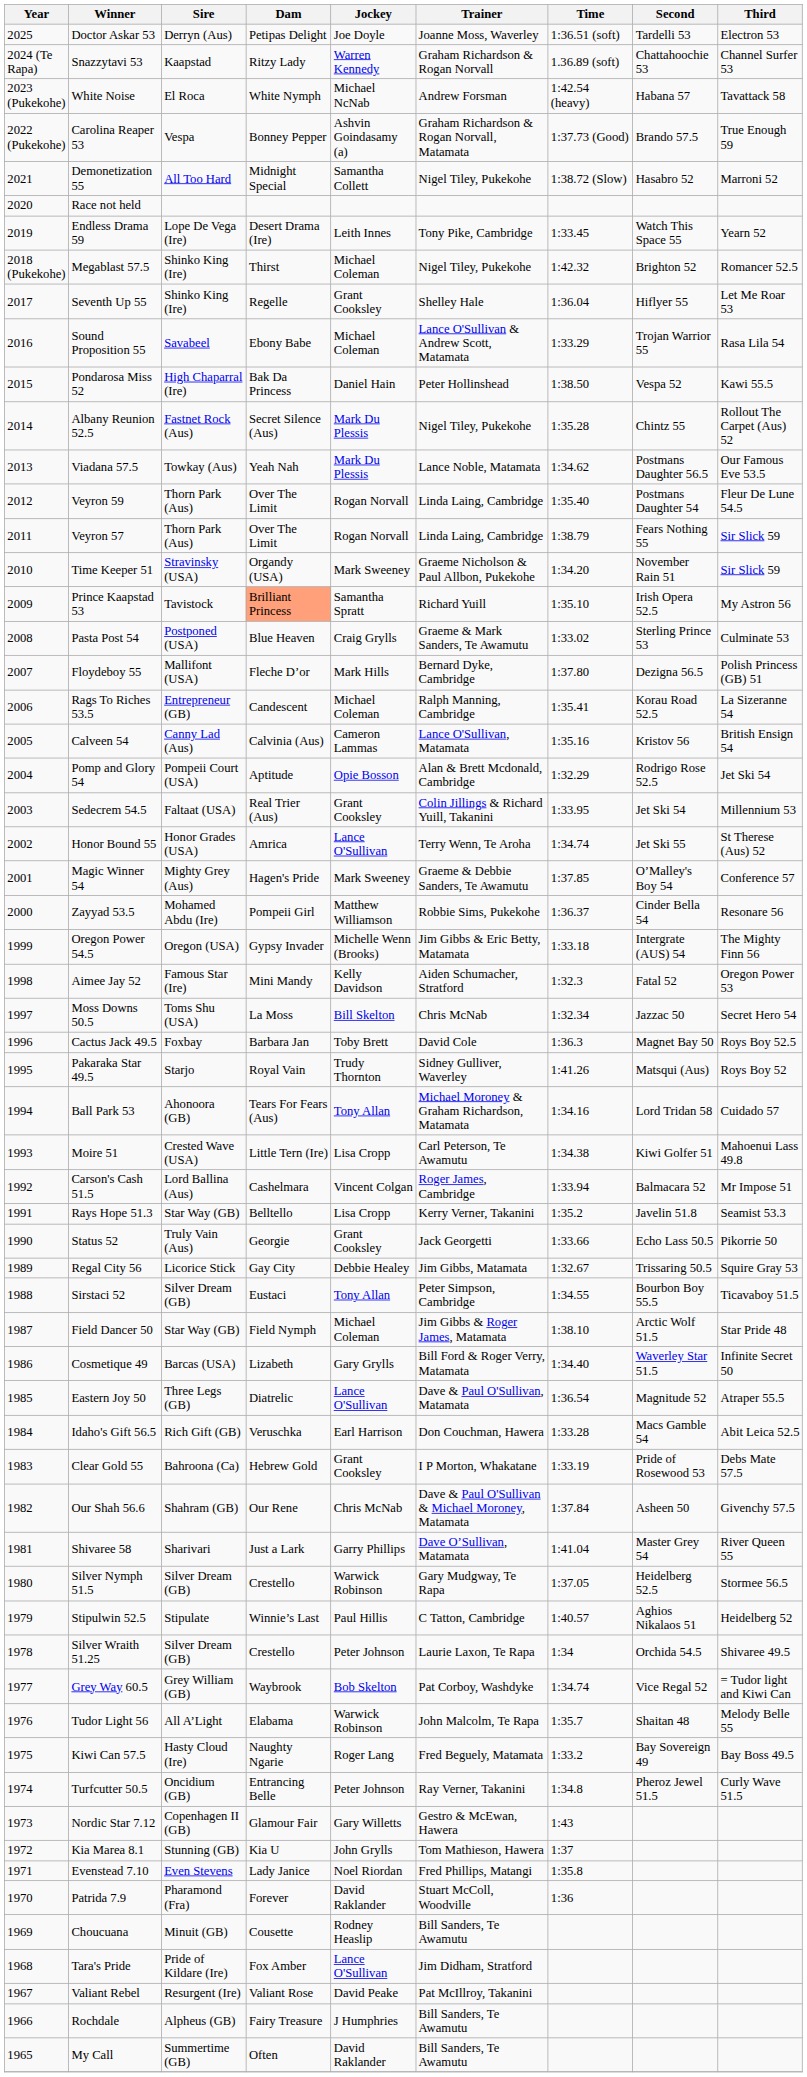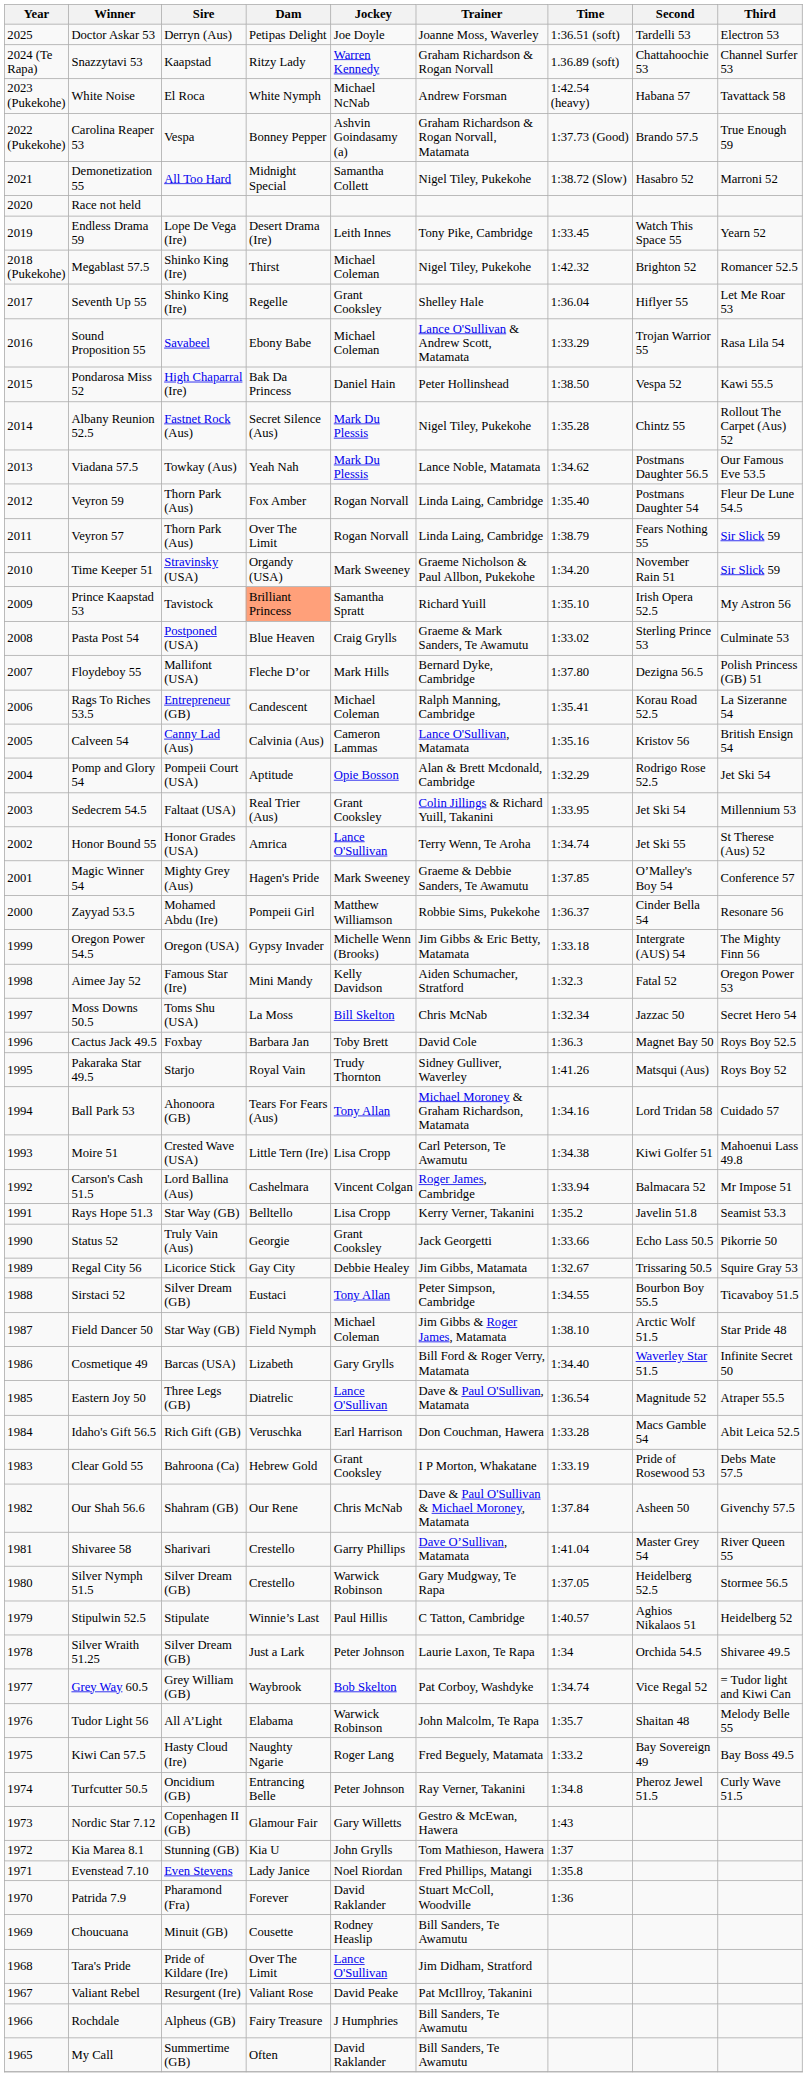 <table class = "wikitable sortable" | border="1" cellpadding="0" style="border-collapse:collapse; style="font-size:90%">
 <tr>
 <th width="70px">Year<br></th>
 <th width="110px">Winner<br></th>
 <th width="100px">Sire <br></th>
 <th width="100px">Dam<br></th>
 <th width="100px">Jockey<br></th>
 <th width="160px">Trainer<br></th>
 <th width="100px">Time<br></th>
 <th width="100px">Second<br></th>
 <th width="100px">Third <br></th>
 </tr>
 <tr>
 <td>2025</td>
 <td>Doctor Askar 53</td>
 <td>Derryn (Aus)</td>
 <td>Petipas Delight</td>
 <td>Joe Doyle</td>
 <td>Joanne Moss, Waverley</td>
 <td>1:36.51 (soft)</td>
 <td>Tardelli 53</td>
 <td>Electron 53</td>
 </tr>
 <tr>
 <td>2024 (Te Rapa)</td>
 <td>Snazzytavi 53</td>
 <td>Kaapstad</td>
 <td>Ritzy Lady</td>
 <td><a href='#'>Warren Kennedy</a></td>
 <td>Graham Richardson & Rogan Norvall</td>
 <td>1.36.89 (soft)</td>
 <td>Chattahoochie 53</td>
 <td>Channel Surfer 53</td>
 </tr>
 <tr>
 <td>2023 (Pukekohe) </td>
 <td>White Noise</td>
 <td>El Roca</td>
 <td>White Nymph</td>
 <td>Michael NcNab</td>
 <td>Andrew Forsman</td>
 <td>1:42.54 (heavy)</td>
 <td>Habana 57</td>
 <td>Tavattack 58</td>
 </tr>
 <tr>
 <td>2022 (Pukekohe)</td>
 <td>Carolina Reaper 53</td>
 <td>Vespa</td>
 <td>Bonney Pepper</td>
 <td>Ashvin Goindasamy (a)</td>
 <td>Graham Richardson & Rogan Norvall, Matamata</td>
 <td>1:37.73 (Good)</td>
 <td>Brando 57.5</td>
 <td>True Enough 59</td>
 </tr>
 <tr>
 <td>2021</td>
 <td>Demonetization 55</td>
 <td><a href='#'>All Too Hard</a></td>
 <td>Midnight Special</td>
 <td>Samantha Collett</td>
 <td>Nigel Tiley, Pukekohe</td>
 <td>1:38.72 (Slow)</td>
 <td>Hasabro 52</td>
 <td>Marroni 52</td>
 </tr>
 <tr>
 <td>2020</td>
 <td>Race not held</td>
 <td></td>
 <td></td>
 <td></td>
 <td></td>
 <td></td>
 <td></td>
 <td></td>
 </tr>
 <tr>
 <td>2019</td>
 <td>Endless Drama 59</td>
 <td>Lope De Vega (Ire)</td>
 <td>Desert Drama (Ire)</td>
 <td>Leith Innes</td>
 <td>Tony Pike, Cambridge</td>
 <td>1:33.45</td>
 <td>Watch This Space 55</td>
 <td>Yearn 52</td>
 </tr>
 <tr>
 <td>2018 (Pukekohe)</td>
 <td>Megablast 57.5</td>
 <td>Shinko King (Ire)</td>
 <td>Thirst</td>
 <td>Michael Coleman</td>
 <td>Nigel Tiley, Pukekohe</td>
 <td>1:42.32</td>
 <td>Brighton 52</td>
 <td>Romancer 52.5</td>
 </tr>
 <tr>
 <td>2017</td>
 <td>Seventh Up 55</td>
 <td>Shinko King (Ire)</td>
 <td>Regelle</td>
 <td>Grant Cooksley</td>
 <td>Shelley Hale</td>
 <td>1:36.04</td>
 <td>Hiflyer 55</td>
 <td>Let Me Roar 53</td>
 </tr>
 <tr>
 <td>2016</td>
 <td>Sound Proposition 55</td>
 <td><a href='#'>Savabeel</a></td>
 <td>Ebony Babe</td>
 <td>Michael Coleman</td>
 <td><a href='#'>Lance O'Sullivan</a> & Andrew Scott, Matamata</td>
 <td>1:33.29</td>
 <td>Trojan Warrior 55</td>
 <td>Rasa Lila 54</td>
 </tr>
 <tr>
 <td>2015</td>
 <td>Pondarosa Miss 52</td>
 <td><a href='#'>High Chaparral</a> (Ire)</td>
 <td>Bak Da Princess</td>
 <td>Daniel Hain</td>
 <td>Peter Hollinshead</td>
 <td>1:38.50</td>
 <td>Vespa 52</td>
 <td>Kawi 55.5</td>
 </tr>
 <tr>
 <td>2014</td>
 <td>Albany Reunion 52.5</td>
 <td><a href='#'>Fastnet Rock</a> (Aus)</td>
 <td>Secret Silence (Aus)</td>
 <td><a href='#'>Mark Du Plessis</a></td>
 <td>Nigel Tiley, Pukekohe</td>
 <td>1:35.28</td>
 <td>Chintz 55</td>
 <td>Rollout The Carpet (Aus) 52</td>
 </tr>
 <tr>
 <td>2013</td>
 <td>Viadana 57.5</td>
 <td>Towkay (Aus)</td>
 <td>Yeah Nah</td>
 <td><a href='#'>Mark Du Plessis</a></td>
 <td>Lance Noble, Matamata</td>
 <td>1:34.62</td>
 <td>Postmans Daughter 56.5</td>
 <td>Our Famous Eve 53.5</td>
 </tr>
 <tr>
 <td>2012</td>
 <td>Veyron 59</td>
 <td>Thorn Park (Aus)</td>
-<td>Over The Limit</td>
+<td>Fox Amber</td>
 <td>Rogan Norvall</td>
 <td>Linda Laing, Cambridge</td>
 <td>1:35.40</td>
 <td>Postmans Daughter 54</td>
 <td>Fleur De Lune 54.5</td>
 </tr>
 <tr>
 <td>2011</td>
 <td>Veyron 57</td>
 <td>Thorn Park (Aus)</td>
 <td>Over The Limit</td>
 <td>Rogan Norvall</td>
 <td>Linda Laing, Cambridge</td>
 <td>1:38.79</td>
 <td>Fears Nothing 55</td>
 <td><a href='#'>Sir Slick</a> 59</td>
 </tr>
 <tr>
 <td>2010</td>
 <td>Time Keeper 51</td>
 <td><a href='#'>Stravinsky</a> (USA)</td>
 <td>Organdy (USA)</td>
 <td>Mark Sweeney</td>
 <td>Graeme Nicholson & Paul Allbon, Pukekohe</td>
 <td>1:34.20</td>
 <td>November Rain 51</td>
 <td><a href='#'>Sir Slick</a> 59</td>
 </tr>
 <tr>
 <td>2009</td>
 <td>Prince Kaapstad 53</td>
 <td>Tavistock</td>
 <td style="background: lightsalmon;">Brilliant Princess</td>
 <td>Samantha Spratt</td>
 <td>Richard Yuill</td>
 <td>1:35.10</td>
 <td>Irish Opera 52.5</td>
 <td>My Astron 56</td>
 </tr>
 <tr>
 <td>2008</td>
 <td>Pasta Post 54</td>
 <td><a href='#'>Postponed</a> (USA)</td>
 <td>Blue Heaven</td>
 <td>Craig Grylls</td>
 <td>Graeme & Mark Sanders, Te Awamutu</td>
 <td>1:33.02</td>
 <td>Sterling Prince 53</td>
 <td>Culminate 53</td>
 </tr>
 <tr>
 <td>2007</td>
 <td>Floydeboy 55</td>
 <td>Mallifont (USA)</td>
 <td>Fleche D’or</td>
 <td>Mark Hills</td>
 <td>Bernard Dyke, Cambridge</td>
 <td>1:37.80</td>
 <td>Dezigna 56.5</td>
 <td>Polish Princess (GB) 51</td>
 </tr>
 <tr>
 <td>2006</td>
 <td>Rags To Riches 53.5</td>
 <td><a href='#'>Entrepreneur</a> (GB)</td>
 <td>Candescent</td>
 <td>Michael Coleman</td>
 <td>Ralph Manning, Cambridge</td>
 <td>1:35.41</td>
 <td>Korau Road 52.5</td>
 <td>La Sizeranne 54</td>
 </tr>
 <tr>
 <td>2005</td>
 <td>Calveen 54</td>
 <td><a href='#'>Canny Lad</a> (Aus)</td>
 <td>Calvinia (Aus)</td>
 <td>Cameron Lammas</td>
 <td><a href='#'>Lance O'Sullivan</a>, Matamata</td>
 <td>1:35.16</td>
 <td>Kristov 56</td>
 <td>British Ensign 54</td>
 </tr>
 <tr>
 <td>2004</td>
 <td>Pomp and Glory 54</td>
 <td>Pompeii Court (USA)</td>
 <td>Aptitude</td>
 <td><a href='#'>Opie Bosson</a></td>
 <td>Alan & Brett Mcdonald, Cambridge</td>
 <td>1:32.29</td>
 <td>Rodrigo Rose 52.5</td>
 <td>Jet Ski 54</td>
 </tr>
 <tr>
 <td>2003</td>
 <td>Sedecrem 54.5</td>
 <td>Faltaat (USA)</td>
 <td>Real Trier (Aus)</td>
 <td>Grant Cooksley</td>
 <td><a href='#'>Colin Jillings</a> & Richard Yuill, Takanini</td>
 <td>1:33.95</td>
 <td>Jet Ski 54</td>
 <td>Millennium 53</td>
 </tr>
 <tr>
 <td>2002</td>
 <td>Honor Bound 55</td>
 <td>Honor Grades (USA)</td>
 <td>Amrica</td>
 <td><a href='#'>Lance O'Sullivan</a></td>
 <td>Terry Wenn, Te Aroha</td>
 <td>1:34.74</td>
 <td>Jet Ski 55</td>
 <td>St Therese (Aus) 52</td>
 </tr>
 <tr>
 <td>2001</td>
 <td>Magic Winner 54</td>
 <td>Mighty Grey (Aus)</td>
 <td>Hagen's Pride</td>
 <td>Mark Sweeney</td>
 <td>Graeme & Debbie Sanders, Te Awamutu</td>
 <td>1:37.85</td>
 <td>O’Malley's Boy 54</td>
 <td>Conference 57</td>
 </tr>
 <tr>
 <td>2000</td>
 <td>Zayyad 53.5</td>
 <td>Mohamed Abdu (Ire)</td>
 <td>Pompeii Girl</td>
 <td>Matthew Williamson</td>
 <td>Robbie Sims, Pukekohe</td>
 <td>1:36.37</td>
 <td>Cinder Bella 54</td>
 <td>Resonare 56</td>
 </tr>
 <tr>
 <td>1999</td>
 <td>Oregon Power 54.5</td>
 <td>Oregon (USA)</td>
 <td>Gypsy Invader</td>
 <td>Michelle Wenn (Brooks)</td>
 <td>Jim Gibbs & Eric Betty, Matamata</td>
 <td>1:33.18</td>
 <td>Intergrate (AUS) 54</td>
 <td>The Mighty Finn 56</td>
 </tr>
 <tr>
 <td>1998</td>
 <td>Aimee Jay 52</td>
 <td>Famous Star (Ire)</td>
 <td>Mini Mandy</td>
 <td>Kelly Davidson</td>
 <td>Aiden Schumacher, Stratford</td>
 <td>1:32.3</td>
 <td>Fatal 52</td>
 <td>Oregon Power 53</td>
 </tr>
 <tr>
 <td>1997</td>
 <td>Moss Downs 50.5</td>
 <td>Toms Shu (USA)</td>
 <td>La Moss</td>
 <td><a href='#'>Bill Skelton</a></td>
 <td>Chris McNab</td>
 <td>1:32.34</td>
 <td>Jazzac 50</td>
 <td>Secret Hero 54</td>
 </tr>
 <tr>
 <td>1996</td>
 <td>Cactus Jack 49.5</td>
 <td>Foxbay</td>
 <td>Barbara Jan</td>
 <td>Toby Brett</td>
 <td>David Cole</td>
 <td>1:36.3</td>
 <td>Magnet Bay 50</td>
 <td>Roys Boy 52.5</td>
 </tr>
 <tr>
 <td>1995</td>
 <td>Pakaraka Star 49.5</td>
 <td>Starjo</td>
 <td>Royal Vain</td>
 <td>Trudy Thornton</td>
 <td>Sidney Gulliver, Waverley</td>
 <td>1:41.26</td>
 <td>Matsqui (Aus)</td>
 <td>Roys Boy 52</td>
 </tr>
 <tr>
 <td>1994</td>
 <td>Ball Park 53</td>
 <td>Ahonoora (GB)</td>
 <td>Tears For Fears (Aus)</td>
 <td><a href='#'>Tony Allan</a></td>
 <td><a href='#'>Michael Moroney</a> & Graham Richardson, Matamata</td>
 <td>1:34.16</td>
 <td>Lord Tridan 58</td>
 <td>Cuidado 57</td>
 </tr>
 <tr>
 <td>1993</td>
 <td>Moire 51</td>
 <td>Crested Wave (USA)</td>
 <td>Little Tern (Ire)</td>
 <td>Lisa Cropp</td>
 <td>Carl Peterson, Te Awamutu</td>
 <td>1:34.38</td>
 <td>Kiwi Golfer 51</td>
 <td>Mahoenui Lass 49.8</td>
 </tr>
 <tr>
 <td>1992</td>
 <td>Carson's Cash 51.5</td>
 <td>Lord Ballina (Aus)</td>
 <td>Cashelmara</td>
 <td>Vincent Colgan</td>
 <td><a href='#'>Roger James</a>, Cambridge</td>
 <td>1:33.94</td>
 <td>Balmacara 52</td>
 <td>Mr Impose 51</td>
 </tr>
 <tr>
 <td>1991</td>
 <td>Rays Hope 51.3</td>
 <td>Star Way (GB)</td>
 <td>Belltello</td>
 <td>Lisa Cropp</td>
 <td>Kerry Verner, Takanini</td>
 <td>1:35.2</td>
 <td>Javelin 51.8</td>
 <td>Seamist 53.3</td>
 </tr>
 <tr>
 <td>1990</td>
 <td>Status 52</td>
 <td>Truly Vain (Aus)</td>
 <td>Georgie</td>
 <td>Grant Cooksley</td>
 <td>Jack Georgetti</td>
 <td>1:33.66</td>
 <td>Echo Lass 50.5</td>
 <td>Pikorrie 50</td>
 </tr>
 <tr>
 <td>1989</td>
 <td>Regal City 56</td>
 <td>Licorice Stick</td>
 <td>Gay City</td>
 <td>Debbie Healey</td>
 <td>Jim Gibbs, Matamata</td>
 <td>1:32.67</td>
 <td>Trissaring 50.5</td>
 <td>Squire Gray 53</td>
 </tr>
 <tr>
 <td>1988</td>
 <td>Sirstaci 52</td>
 <td>Silver Dream (GB)</td>
 <td>Eustaci</td>
 <td><a href='#'>Tony Allan</a></td>
 <td>Peter Simpson, Cambridge</td>
 <td>1:34.55</td>
 <td>Bourbon Boy 55.5</td>
 <td>Ticavaboy 51.5</td>
 </tr>
 <tr>
 <td>1987</td>
 <td>Field Dancer 50</td>
 <td>Star Way (GB)</td>
 <td>Field Nymph</td>
 <td>Michael Coleman</td>
 <td>Jim Gibbs & <a href='#'>Roger James</a>, Matamata</td>
 <td>1:38.10</td>
 <td>Arctic Wolf 51.5</td>
 <td>Star Pride 48</td>
 </tr>
 <tr>
 <td>1986</td>
 <td>Cosmetique 49</td>
 <td>Barcas (USA)</td>
 <td>Lizabeth</td>
 <td>Gary Grylls</td>
 <td>Bill Ford & Roger Verry, Matamata</td>
 <td>1:34.40</td>
 <td><a href='#'>Waverley Star</a> 51.5</td>
 <td>Infinite Secret 50</td>
 </tr>
 <tr>
 <td>1985</td>
 <td>Eastern Joy 50</td>
 <td>Three Legs (GB)</td>
 <td>Diatrelic</td>
 <td><a href='#'>Lance O'Sullivan</a></td>
 <td>Dave & <a href='#'>Paul O'Sullivan</a>, Matamata</td>
 <td>1:36.54</td>
 <td>Magnitude 52</td>
 <td>Atraper 55.5</td>
 </tr>
 <tr>
 <td>1984</td>
 <td>Idaho's Gift 56.5</td>
 <td>Rich Gift (GB)</td>
 <td>Veruschka</td>
 <td>Earl Harrison</td>
 <td>Don Couchman, Hawera</td>
 <td>1:33.28</td>
 <td>Macs Gamble 54</td>
 <td>Abit Leica 52.5</td>
 </tr>
 <tr>
 <td>1983</td>
 <td>Clear Gold 55</td>
 <td>Bahroona (Ca)</td>
 <td>Hebrew Gold</td>
 <td>Grant Cooksley</td>
 <td>I P Morton, Whakatane</td>
 <td>1:33.19</td>
 <td>Pride of Rosewood 53</td>
 <td>Debs Mate 57.5</td>
 </tr>
 <tr>
 <td>1982</td>
 <td>Our Shah 56.6</td>
 <td>Shahram (GB)</td>
 <td>Our Rene</td>
 <td>Chris McNab</td>
 <td>Dave & <a href='#'>Paul O'Sullivan</a> & <a href='#'>Michael Moroney</a>, Matamata</td>
 <td>1:37.84</td>
 <td>Asheen 50</td>
 <td>Givenchy 57.5</td>
 </tr>
 <tr>
 <td>1981</td>
 <td>Shivaree 58</td>
 <td>Sharivari</td>
-<td>Just a Lark</td>
+<td>Crestello</td>
 <td>Garry Phillips</td>
 <td><a href='#'>Dave O’Sullivan</a>, Matamata</td>
 <td>1:41.04</td>
 <td>Master Grey 54</td>
 <td>River Queen 55</td>
 </tr>
 <tr>
 <td>1980</td>
 <td>Silver Nymph 51.5</td>
 <td>Silver Dream (GB)</td>
 <td>Crestello</td>
 <td>Warwick Robinson</td>
 <td>Gary Mudgway, Te Rapa</td>
 <td>1:37.05</td>
 <td>Heidelberg 52.5</td>
 <td>Stormee 56.5</td>
 </tr>
 <tr>
 <td>1979</td>
 <td>Stipulwin 52.5</td>
 <td>Stipulate</td>
 <td>Winnie’s Last</td>
 <td>Paul Hillis</td>
 <td>C Tatton, Cambridge</td>
 <td>1:40.57</td>
 <td>Aghios Nikalaos 51</td>
 <td>Heidelberg 52</td>
 </tr>
 <tr>
 <td>1978</td>
 <td>Silver Wraith 51.25</td>
 <td>Silver Dream (GB)</td>
-<td>Crestello</td>
+<td>Just a Lark</td>
 <td>Peter Johnson</td>
 <td>Laurie Laxon, Te Rapa</td>
 <td>1:34</td>
 <td>Orchida 54.5</td>
 <td>Shivaree 49.5</td>
 </tr>
 <tr>
 <td>1977</td>
 <td><a href='#'>Grey Way</a> 60.5</td>
 <td>Grey William (GB)</td>
 <td>Waybrook</td>
 <td><a href='#'>Bob Skelton</a></td>
 <td>Pat Corboy, Washdyke</td>
 <td>1:34.74</td>
 <td>Vice Regal 52</td>
 <td>= Tudor light and Kiwi Can</td>
 </tr>
 <tr>
 <td>1976</td>
 <td>Tudor Light 56</td>
 <td>All A’Light</td>
 <td>Elabama</td>
 <td>Warwick Robinson</td>
 <td>John Malcolm, Te Rapa</td>
 <td>1:35.7</td>
 <td>Shaitan 48</td>
 <td>Melody Belle 55</td>
 </tr>
 <tr>
 <td>1975</td>
 <td>Kiwi Can 57.5</td>
 <td>Hasty Cloud (Ire)</td>
 <td>Naughty Ngarie</td>
 <td>Roger Lang</td>
 <td>Fred Beguely, Matamata</td>
 <td>1:33.2</td>
 <td>Bay Sovereign 49</td>
 <td>Bay Boss 49.5</td>
 </tr>
 <tr>
 <td>1974</td>
 <td>Turfcutter 50.5</td>
 <td>Oncidium (GB)</td>
 <td>Entrancing Belle</td>
 <td>Peter Johnson</td>
 <td>Ray Verner, Takanini</td>
 <td>1:34.8</td>
 <td>Pheroz Jewel 51.5</td>
 <td>Curly Wave 51.5</td>
 </tr>
 <tr>
 <td>1973</td>
 <td>Nordic Star 7.12</td>
 <td>Copenhagen II (GB)</td>
 <td>Glamour Fair</td>
 <td>Gary Willetts</td>
 <td>Gestro & McEwan, Hawera</td>
 <td>1:43</td>
 <td></td>
 <td></td>
 </tr>
 <tr>
 <td>1972</td>
 <td>Kia Marea 8.1</td>
 <td>Stunning (GB)</td>
 <td>Kia U</td>
 <td>John Grylls</td>
 <td>Tom Mathieson, Hawera</td>
 <td>1:37</td>
 <td></td>
 <td></td>
 </tr>
 <tr>
 <td>1971</td>
 <td>Evenstead 7.10</td>
 <td><a href='#'>Even Stevens</a></td>
 <td>Lady Janice</td>
 <td>Noel Riordan</td>
 <td>Fred Phillips, Matangi</td>
 <td>1:35.8</td>
 <td></td>
 <td></td>
 </tr>
 <tr>
 <td>1970</td>
 <td>Patrida 7.9</td>
 <td>Pharamond (Fra)</td>
 <td>Forever</td>
 <td>David Raklander</td>
 <td>Stuart McColl, Woodville</td>
 <td>1:36</td>
 <td></td>
 <td></td>
 </tr>
 <tr>
 <td>1969</td>
 <td>Choucuana</td>
 <td>Minuit (GB)</td>
 <td>Cousette</td>
 <td>Rodney Heaslip</td>
 <td>Bill Sanders, Te Awamutu</td>
 <td></td>
 <td></td>
 <td></td>
 </tr>
 <tr>
 <td>1968</td>
 <td>Tara's Pride</td>
 <td>Pride of Kildare (Ire)</td>
-<td>Fox Amber</td>
+<td>Over The Limit</td>
 <td><a href='#'>Lance O'Sullivan</a></td>
 <td>Jim Didham, Stratford</td>
 <td></td>
 <td></td>
 <td></td>
 </tr>
 <tr>
 <td>1967</td>
 <td>Valiant Rebel</td>
 <td>Resurgent (Ire)</td>
 <td>Valiant Rose</td>
 <td>David Peake</td>
 <td>Pat McIllroy, Takanini</td>
 <td></td>
 <td></td>
 <td></td>
 </tr>
 <tr>
 <td>1966</td>
 <td>Rochdale</td>
 <td>Alpheus (GB)</td>
 <td>Fairy Treasure</td>
 <td>J Humphries</td>
 <td>Bill Sanders, Te Awamutu</td>
 <td></td>
 <td></td>
 <td></td>
 </tr>
 <tr>
 <td>1965</td>
 <td>My Call</td>
 <td>Summertime (GB)</td>
 <td>Often</td>
 <td>David Raklander</td>
 <td>Bill Sanders, Te Awamutu</td>
 <td></td>
 <td></td>
 <td></td>
 </tr>
 <tr>
 </tr>
 </table>
